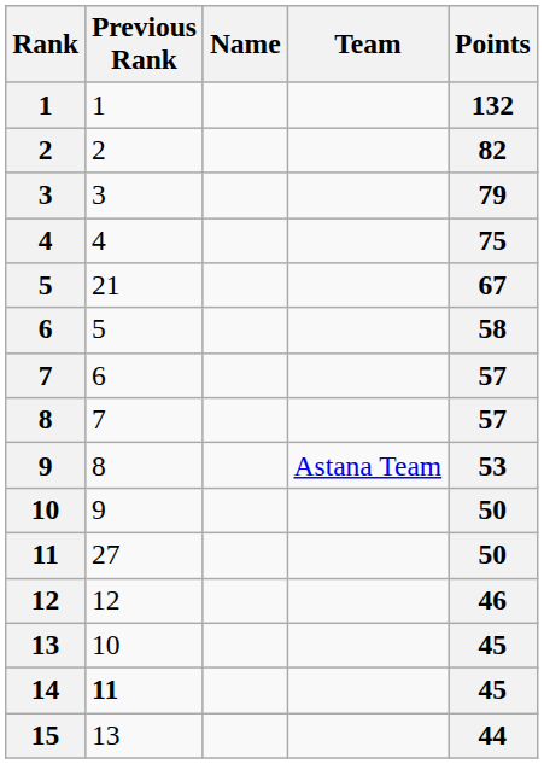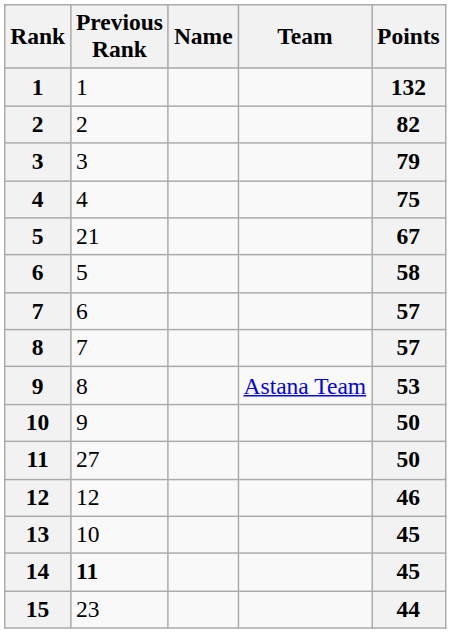 <table class="wikitable">
 <tr style="background:#ccccff;">
 <th>Rank</th>
 <th>Previous<br>Rank</th>
 <th>Name</th>
 <th>Team</th>
 <th>Points</th>
 </tr>
 <tr>
 <th>1</th>
 <td>1</td>
 <td></td>
 <td></td>
 <th>132</th>
 </tr>
 <tr>
 <th>2</th>
 <td>2</td>
 <td></td>
 <td></td>
 <th>82</th>
 </tr>
 <tr>
 <th>3</th>
 <td>3</td>
 <td></td>
 <td></td>
 <th>79</th>
 </tr>
 <tr>
 <th>4</th>
 <td>4</td>
 <td></td>
 <td></td>
 <th>75</th>
 </tr>
 <tr>
 <th>5</th>
 <td>21</td>
 <td></td>
 <td></td>
 <th>67</th>
 </tr>
 <tr>
 <th>6</th>
 <td>5</td>
 <td></td>
 <td></td>
 <th>58</th>
 </tr>
 <tr>
 <th>7</th>
 <td>6</td>
 <td></td>
 <td></td>
 <th>57</th>
 </tr>
 <tr>
 <th>8</th>
 <td>7</td>
 <td></td>
 <td></td>
 <th>57</th>
 </tr>
 <tr>
 <th>9</th>
 <td>8</td>
 <td></td>
 <td><a href='#'>Astana Team</a></td>
 <th>53</th>
 </tr>
 <tr>
 <th>10</th>
 <td>9</td>
 <td></td>
 <td></td>
 <th>50</th>
 </tr>
 <tr>
 <th>11</th>
 <td>27</td>
 <td></td>
 <td></td>
 <th>50</th>
 </tr>
 <tr>
 <th>12</th>
 <td>12</td>
 <td></td>
 <td></td>
 <th>46</th>
 </tr>
 <tr>
 <th>13</th>
 <td>10</td>
 <td></td>
 <td></td>
 <th>45</th>
 </tr>
 <tr>
 <th>14</th>
 <td><strong>11</strong></td>
 <td></td>
 <td></td>
 <th>45</th>
 </tr>
 <tr>
 <th>15</th>
-<td>13</td>
+<td>23</td>
 <td></td>
 <td></td>
 <th>44</th>
 </tr>
 </table>
